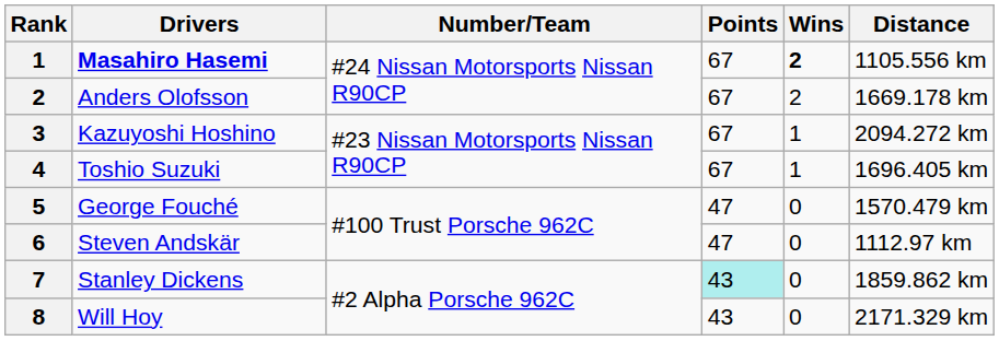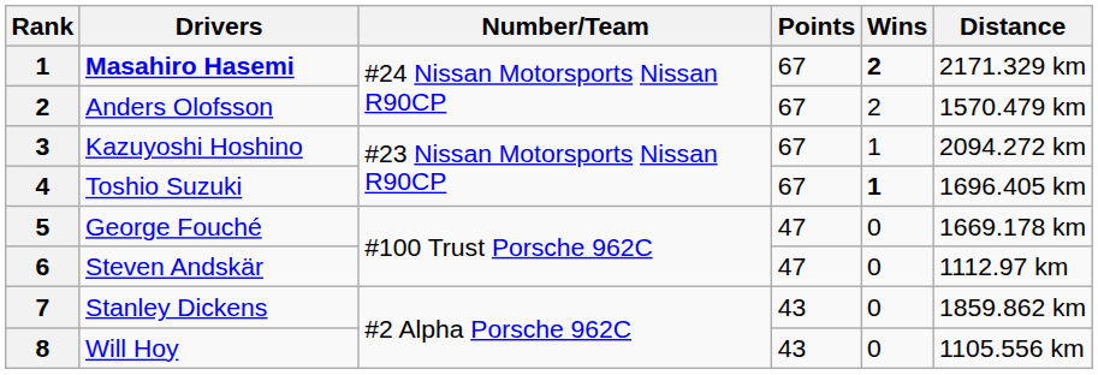 <table class="wikitable" style="font-size: 95%;">
 <tr>
 <th>Rank</th>
 <th width=160>Drivers</th>
 <th width=240>Number/Team</th>
 <th>Points</th>
 <th>Wins</th>
 <th>Distance</th>
 </tr>
 <tr>
 <th>1</th>
 <td> <strong><a href='#'>Masahiro Hasemi</a></strong></td>
 <td rowspan=2>#24 <a href='#'>Nissan Motorsports</a> <a href='#'>Nissan R90CP</a></td>
 <td>67</td>
 <td><strong>2</strong></td>
-<td>1105.556 km</td>
+<td>2171.329 km</td>
 </tr>
 <tr>
 <th>2</th>
 <td> <a href='#'>Anders Olofsson</a></td>
 <td>67</td>
 <td>2</td>
-<td>1669.178 km</td>
+<td>1570.479 km</td>
 </tr>
 <tr>
 <th>3</th>
 <td> <a href='#'>Kazuyoshi Hoshino</a></td>
 <td rowspan=2>#23 <a href='#'>Nissan Motorsports</a> <a href='#'>Nissan R90CP</a></td>
 <td>67</td>
 <td>1</td>
 <td>2094.272 km</td>
 </tr>
 <tr>
 <th>4</th>
 <td> <a href='#'>Toshio Suzuki</a></td>
 <td>67</td>
-<td>1</td>
+<td><strong>1</strong></td>
 <td>1696.405 km</td>
 </tr>
 <tr>
 <th>5</th>
 <td> <a href='#'>George Fouché</a></td>
 <td rowspan=2>#100 Trust  <a href='#'>Porsche 962C</a></td>
 <td>47</td>
 <td>0</td>
-<td>1570.479 km</td>
+<td>1669.178 km</td>
 </tr>
 <tr>
 <th>6</th>
 <td> <a href='#'>Steven Andskär</a></td>
 <td>47</td>
 <td>0</td>
 <td>1112.97 km</td>
 </tr>
 <tr>
 <th>7</th>
 <td> <a href='#'>Stanley Dickens</a></td>
 <td rowspan=2>#2 Alpha  <a href='#'>Porsche 962C</a></td>
-<td style="background: paleturquoise;">43</td>
+<td>43</td>
 <td>0</td>
 <td>1859.862 km</td>
 </tr>
 <tr>
 <th>8</th>
 <td> <a href='#'>Will Hoy</a></td>
 <td>43</td>
 <td>0</td>
-<td>2171.329 km</td>
+<td>1105.556 km</td>
 </tr>
 </table>
